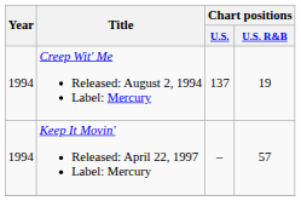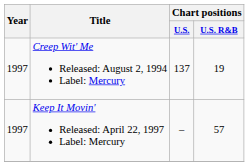 <table class="wikitable">
 <tr>
 <th rowspan="2">Year</th>
 <th rowspan="2">Title</th>
 <th colspan="2">Chart positions</th>
 </tr>
 <tr>
 <th><small><a href='#'>U.S.</a></small></th>
 <th><small><a href='#'>U.S. R&B</a></small></th>
 </tr>
 <tr>
-<td>1994</td>
+<td>1997</td>
 <td><em><a href='#'>Creep Wit' Me</a></em><br><ul><li>Released: August 2, 1994</li><li>Label: <a href='#'>Mercury</a></li></ul></td>
 <td align="center">137</td>
 <td align="center">19</td>
 </tr>
 <tr>
-<td>1994</td>
+<td>1997</td>
 <td><em><a href='#'>Keep It Movin'</a></em><br><ul><li>Released: April 22, 1997</li><li>Label: Mercury</li></ul></td>
 <td align="center">–</td>
 <td align="center">57</td>
 </tr>
 <tr>
 </tr>
 </table>
